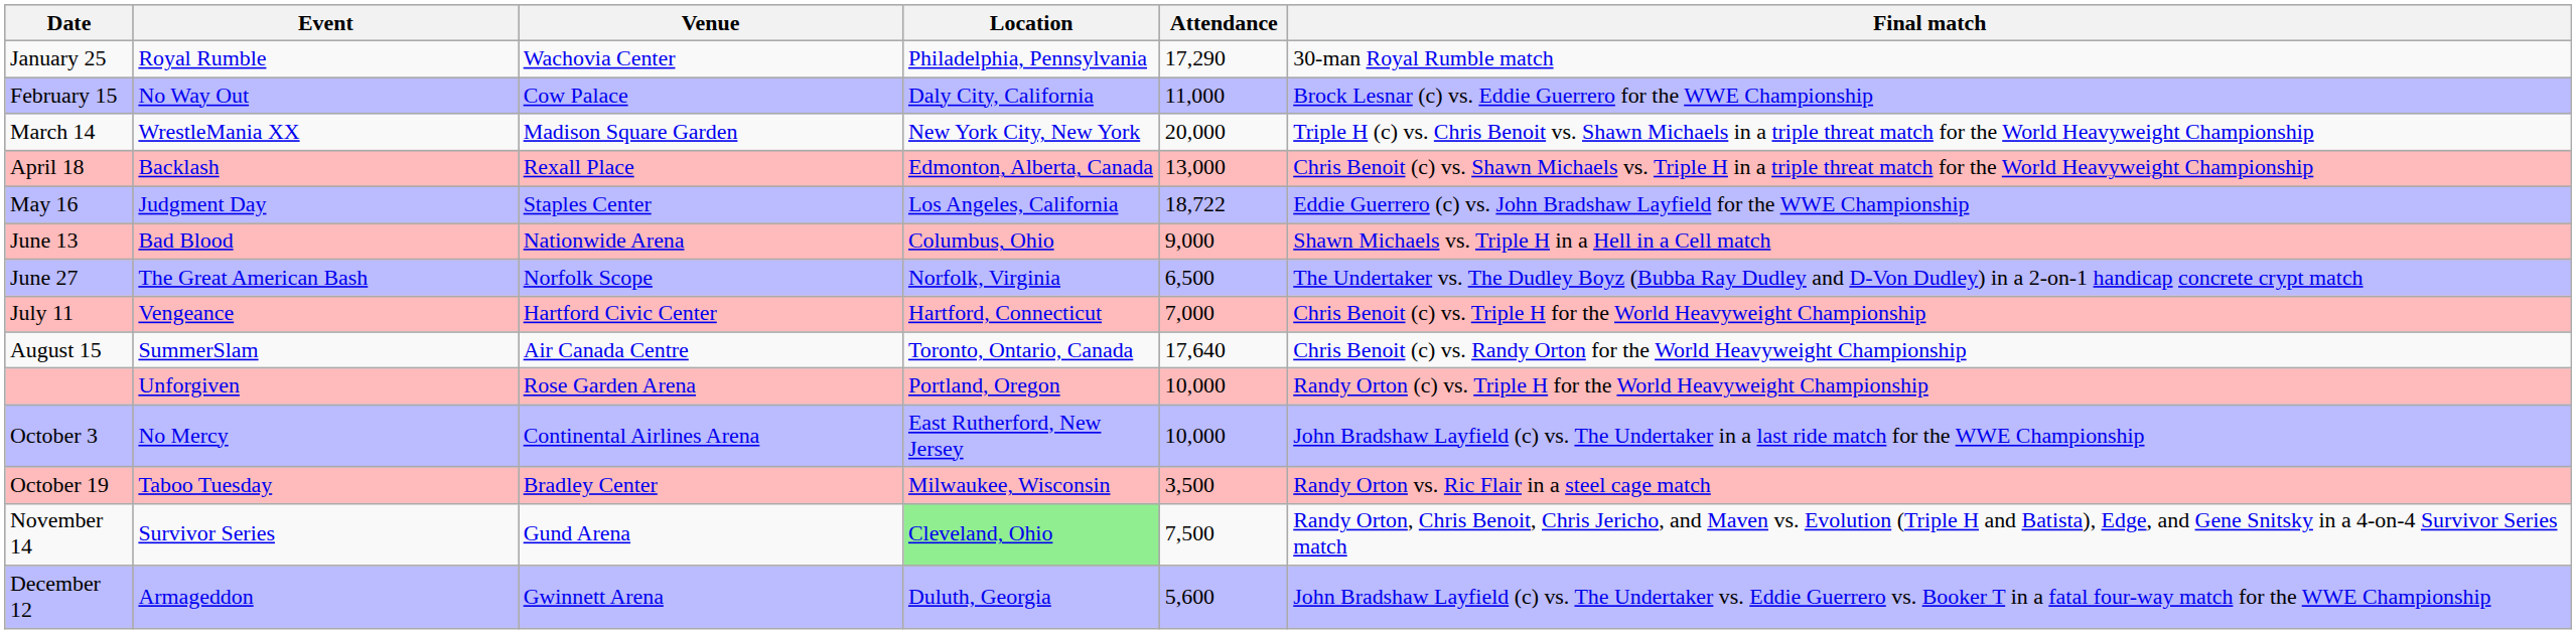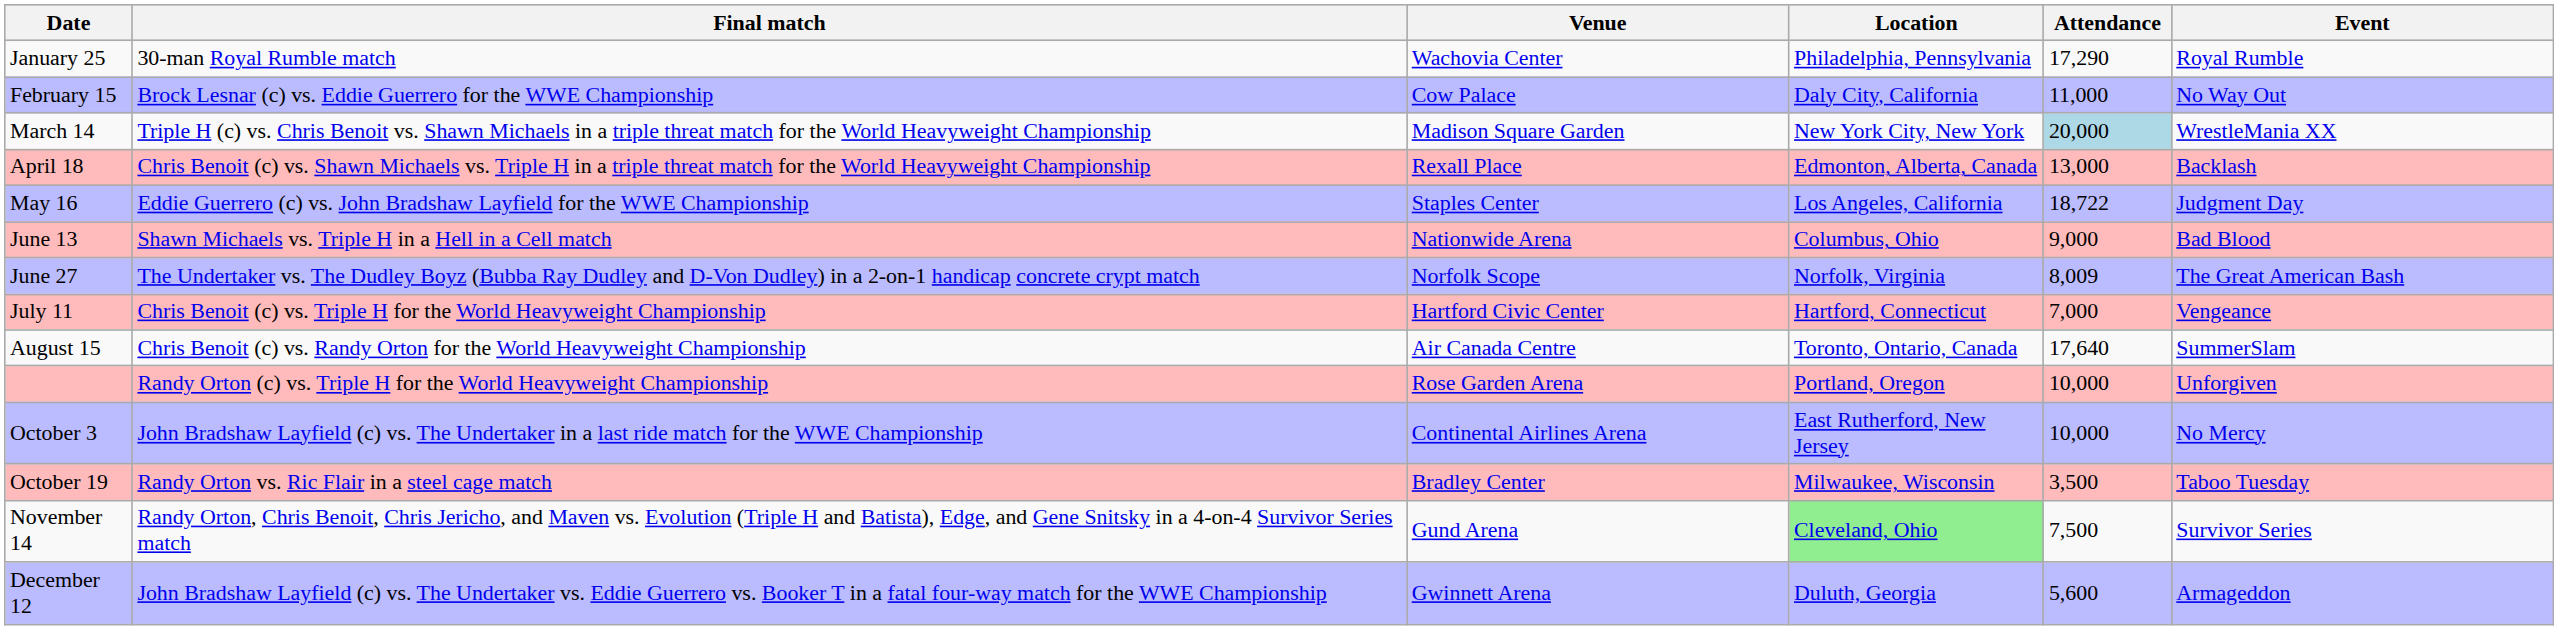 <table id="Past_events_2004" class="sortable wikitable succession-box" style="font-size:85%; width:100%">
 <tr>
 <th scope="col" style="width:5%;">Date</th>
-<th scope="col" style="width:15%;">Event</th>
+<th scope="col" style="width:50%;">Final match</th>
 <th scope="col" style="width:15%;">Venue</th>
 <th scope="col" style="width:10%;">Location</th>
 <th scope="col" style="width:5%;">Attendance</th>
-<th scope="col" style="width:50%;">Final match</th>
+<th scope="col" style="width:15%;">Event</th>
 </tr>
 <tr>
 <td>January 25</td>
-<td><a href='#'>Royal Rumble</a></td>
+<td>30-man <a href='#'>Royal Rumble match</a></td>
 <td><a href='#'>Wachovia Center</a></td>
 <td><a href='#'>Philadelphia, Pennsylvania</a></td>
 <td>17,290</td>
-<td>30-man <a href='#'>Royal Rumble match</a></td>
+<td><a href='#'>Royal Rumble</a></td>
 </tr>
 <tr style="background: #BBF;">
 <td>February 15</td>
-<td><a href='#'>No Way Out</a></td>
+<td><a href='#'>Brock Lesnar</a> (c) vs. <a href='#'>Eddie Guerrero</a> for the <a href='#'>WWE Championship</a></td>
 <td><a href='#'>Cow Palace</a></td>
 <td><a href='#'>Daly City, California</a></td>
 <td>11,000</td>
-<td><a href='#'>Brock Lesnar</a> (c) vs. <a href='#'>Eddie Guerrero</a> for the <a href='#'>WWE Championship</a></td>
+<td><a href='#'>No Way Out</a></td>
 </tr>
 <tr>
 <td>March 14</td>
-<td><a href='#'>WrestleMania XX</a></td>
+<td><a href='#'>Triple H</a> (c) vs. <a href='#'>Chris Benoit</a> vs. <a href='#'>Shawn Michaels</a> in a <a href='#'>triple threat match</a> for the <a href='#'>World Heavyweight Championship</a></td>
 <td><a href='#'>Madison Square Garden</a></td>
 <td><a href='#'>New York City, New York</a></td>
-<td>20,000</td>
-<td><a href='#'>Triple H</a> (c) vs. <a href='#'>Chris Benoit</a> vs. <a href='#'>Shawn Michaels</a> in a <a href='#'>triple threat match</a> for the <a href='#'>World Heavyweight Championship</a></td>
+<td style="background: lightblue;">20,000</td>
+<td><a href='#'>WrestleMania XX</a></td>
 </tr>
 <tr style="background: #FBB;">
 <td>April 18</td>
-<td><a href='#'>Backlash</a></td>
+<td><a href='#'>Chris Benoit</a> (c) vs. <a href='#'>Shawn Michaels</a> vs. <a href='#'>Triple H</a> in a <a href='#'>triple threat match</a> for the <a href='#'>World Heavyweight Championship</a></td>
 <td><a href='#'>Rexall Place</a></td>
 <td><a href='#'>Edmonton, Alberta, Canada</a></td>
 <td>13,000</td>
-<td><a href='#'>Chris Benoit</a> (c) vs. <a href='#'>Shawn Michaels</a> vs. <a href='#'>Triple H</a> in a <a href='#'>triple threat match</a> for the <a href='#'>World Heavyweight Championship</a></td>
+<td><a href='#'>Backlash</a></td>
 </tr>
 <tr style="background: #BBF;">
 <td>May 16</td>
-<td><a href='#'>Judgment Day</a></td>
+<td><a href='#'>Eddie Guerrero</a> (c) vs. <a href='#'>John Bradshaw Layfield</a> for the <a href='#'>WWE Championship</a></td>
 <td><a href='#'>Staples Center</a></td>
 <td><a href='#'>Los Angeles, California</a></td>
 <td>18,722</td>
-<td><a href='#'>Eddie Guerrero</a> (c) vs. <a href='#'>John Bradshaw Layfield</a> for the <a href='#'>WWE Championship</a></td>
+<td><a href='#'>Judgment Day</a></td>
 </tr>
 <tr style="background: #FBB;">
 <td>June 13</td>
-<td><a href='#'>Bad Blood</a></td>
+<td><a href='#'>Shawn Michaels</a> vs. <a href='#'>Triple H</a> in a <a href='#'>Hell in a Cell match</a></td>
 <td><a href='#'>Nationwide Arena</a></td>
 <td><a href='#'>Columbus, Ohio</a></td>
 <td>9,000</td>
-<td><a href='#'>Shawn Michaels</a> vs. <a href='#'>Triple H</a> in a <a href='#'>Hell in a Cell match</a></td>
+<td><a href='#'>Bad Blood</a></td>
 </tr>
 <tr style="background: #BBF;">
 <td>June 27</td>
-<td><a href='#'>The Great American Bash</a></td>
+<td><a href='#'>The Undertaker</a> vs. <a href='#'>The Dudley Boyz</a> (<a href='#'>Bubba Ray Dudley</a> and <a href='#'>D-Von Dudley</a>) in a 2-on-1 <a href='#'>handicap</a> <a href='#'>concrete crypt match</a></td>
 <td><a href='#'>Norfolk Scope</a></td>
 <td><a href='#'>Norfolk, Virginia</a></td>
-<td>6,500</td>
-<td><a href='#'>The Undertaker</a> vs. <a href='#'>The Dudley Boyz</a> (<a href='#'>Bubba Ray Dudley</a> and <a href='#'>D-Von Dudley</a>) in a 2-on-1 <a href='#'>handicap</a> <a href='#'>concrete crypt match</a></td>
+<td>8,009</td>
+<td><a href='#'>The Great American Bash</a></td>
 </tr>
 <tr style="background: #FBB;">
 <td>July 11</td>
-<td><a href='#'>Vengeance</a></td>
+<td><a href='#'>Chris Benoit</a> (c) vs. <a href='#'>Triple H</a> for the <a href='#'>World Heavyweight Championship</a></td>
 <td><a href='#'>Hartford Civic Center</a></td>
 <td><a href='#'>Hartford, Connecticut</a></td>
 <td>7,000</td>
-<td><a href='#'>Chris Benoit</a> (c) vs. <a href='#'>Triple H</a> for the <a href='#'>World Heavyweight Championship</a></td>
+<td><a href='#'>Vengeance</a></td>
 </tr>
 <tr>
 <td>August 15</td>
-<td><a href='#'>SummerSlam</a></td>
+<td><a href='#'>Chris Benoit</a> (c) vs. <a href='#'>Randy Orton</a> for the <a href='#'>World Heavyweight Championship</a></td>
 <td><a href='#'>Air Canada Centre</a></td>
 <td><a href='#'>Toronto, Ontario, Canada</a></td>
 <td>17,640</td>
-<td><a href='#'>Chris Benoit</a> (c) vs. <a href='#'>Randy Orton</a> for the <a href='#'>World Heavyweight Championship</a></td>
+<td><a href='#'>SummerSlam</a></td>
 </tr>
 <tr style="background: #FBB;">
 <td></td>
-<td><a href='#'>Unforgiven</a></td>
+<td><a href='#'>Randy Orton</a> (c) vs. <a href='#'>Triple H</a> for the <a href='#'>World Heavyweight Championship</a></td>
 <td><a href='#'>Rose Garden Arena</a></td>
 <td><a href='#'>Portland, Oregon</a></td>
 <td>10,000</td>
-<td><a href='#'>Randy Orton</a> (c) vs. <a href='#'>Triple H</a> for the <a href='#'>World Heavyweight Championship</a></td>
+<td><a href='#'>Unforgiven</a></td>
 </tr>
 <tr style="background: #BBF;">
 <td>October 3</td>
-<td><a href='#'>No Mercy</a></td>
+<td><a href='#'>John Bradshaw Layfield</a> (c) vs. <a href='#'>The Undertaker</a> in a <a href='#'>last ride match</a> for the <a href='#'>WWE Championship</a></td>
 <td><a href='#'>Continental Airlines Arena</a></td>
 <td><a href='#'>East Rutherford, New Jersey</a></td>
 <td>10,000</td>
-<td><a href='#'>John Bradshaw Layfield</a> (c) vs. <a href='#'>The Undertaker</a> in a <a href='#'>last ride match</a> for the <a href='#'>WWE Championship</a></td>
+<td><a href='#'>No Mercy</a></td>
 </tr>
 <tr style="background: #FBB;">
 <td>October 19</td>
-<td><a href='#'>Taboo Tuesday</a></td>
+<td><a href='#'>Randy Orton</a> vs. <a href='#'>Ric Flair</a> in a <a href='#'>steel cage match</a></td>
 <td><a href='#'>Bradley Center</a></td>
 <td><a href='#'>Milwaukee, Wisconsin</a></td>
 <td>3,500</td>
-<td><a href='#'>Randy Orton</a> vs. <a href='#'>Ric Flair</a> in a <a href='#'>steel cage match</a></td>
+<td><a href='#'>Taboo Tuesday</a></td>
 </tr>
 <tr>
 <td>November 14</td>
-<td><a href='#'>Survivor Series</a></td>
+<td><a href='#'>Randy Orton</a>, <a href='#'>Chris Benoit</a>, <a href='#'>Chris Jericho</a>, and <a href='#'>Maven</a> vs. <a href='#'>Evolution</a> (<a href='#'>Triple H</a> and <a href='#'>Batista</a>), <a href='#'>Edge</a>, and <a href='#'>Gene Snitsky</a> in a 4-on-4 <a href='#'>Survivor Series match</a></td>
 <td><a href='#'>Gund Arena</a></td>
 <td style="background: lightgreen;"><a href='#'>Cleveland, Ohio</a></td>
 <td>7,500</td>
-<td><a href='#'>Randy Orton</a>, <a href='#'>Chris Benoit</a>, <a href='#'>Chris Jericho</a>, and <a href='#'>Maven</a> vs. <a href='#'>Evolution</a> (<a href='#'>Triple H</a> and <a href='#'>Batista</a>), <a href='#'>Edge</a>, and <a href='#'>Gene Snitsky</a> in a 4-on-4 <a href='#'>Survivor Series match</a></td>
+<td><a href='#'>Survivor Series</a></td>
 </tr>
 <tr style="background: #BBF;">
 <td>December 12</td>
-<td><a href='#'>Armageddon</a></td>
+<td><a href='#'>John Bradshaw Layfield</a> (c) vs. <a href='#'>The Undertaker</a> vs. <a href='#'>Eddie Guerrero</a> vs. <a href='#'>Booker T</a> in a <a href='#'>fatal four-way match</a> for the <a href='#'>WWE Championship</a></td>
 <td><a href='#'>Gwinnett Arena</a></td>
 <td><a href='#'>Duluth, Georgia</a></td>
 <td>5,600</td>
-<td><a href='#'>John Bradshaw Layfield</a> (c) vs. <a href='#'>The Undertaker</a> vs. <a href='#'>Eddie Guerrero</a> vs. <a href='#'>Booker T</a> in a <a href='#'>fatal four-way match</a> for the <a href='#'>WWE Championship</a></td>
+<td><a href='#'>Armageddon</a></td>
 </tr>
 </table>
